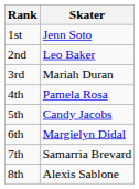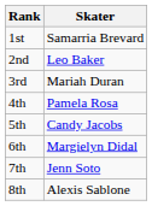 <table class="wikitable">
 <tr>
 <th>Rank</th>
 <th>Skater</th>
 </tr>
 <tr>
 <td>1st</td>
-<td><a href='#'>Jenn Soto</a></td>
+<td>Samarria Brevard</td>
 </tr>
 <tr>
 <td>2nd</td>
 <td><a href='#'>Leo Baker</a></td>
 </tr>
 <tr>
 <td>3rd</td>
 <td>Mariah Duran</td>
 </tr>
 <tr>
 <td>4th</td>
 <td><a href='#'>Pamela Rosa</a></td>
 </tr>
 <tr>
 <td>5th</td>
 <td><a href='#'>Candy Jacobs</a></td>
 </tr>
 <tr>
 <td>6th</td>
 <td><a href='#'>Margielyn Didal</a></td>
 </tr>
 <tr>
 <td>7th</td>
-<td>Samarria Brevard</td>
+<td><a href='#'>Jenn Soto</a></td>
 </tr>
 <tr>
 <td>8th</td>
 <td>Alexis Sablone</td>
 </tr>
 </table>
